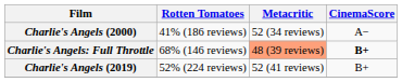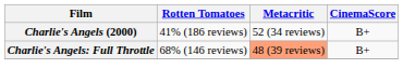 <table class="wikitable plainrowheaders" style="text-align:center;">
 <tr>
 <th>Film</th>
 <th><a href='#'>Rotten Tomatoes</a></th>
 <th><a href='#'>Metacritic</a></th>
 <th><a href='#'>CinemaScore</a></th>
 </tr>
 <tr>
 <th scope="row"><em>Charlie's Angels</em> (2000)</th>
 <td>41% (186 reviews)</td>
 <td>52 (34 reviews)</td>
-<td>A−</td>
+<td>B+</td>
 </tr>
 <tr>
 <th scope="row"><em>Charlie's Angels: Full Throttle</em></th>
 <td>68% (146 reviews)</td>
 <td style="background: lightsalmon;">48 (39 reviews)</td>
-<td><strong>B+</strong></td>
-</tr>
-<tr>
-<th scope="row"><em>Charlie's Angels</em> (2019)</th>
-<td>52% (224 reviews)</td>
-<td>52 (41 reviews)</td>
 <td>B+</td>
 </tr>
 <tr>
 </tr>
 </table>
